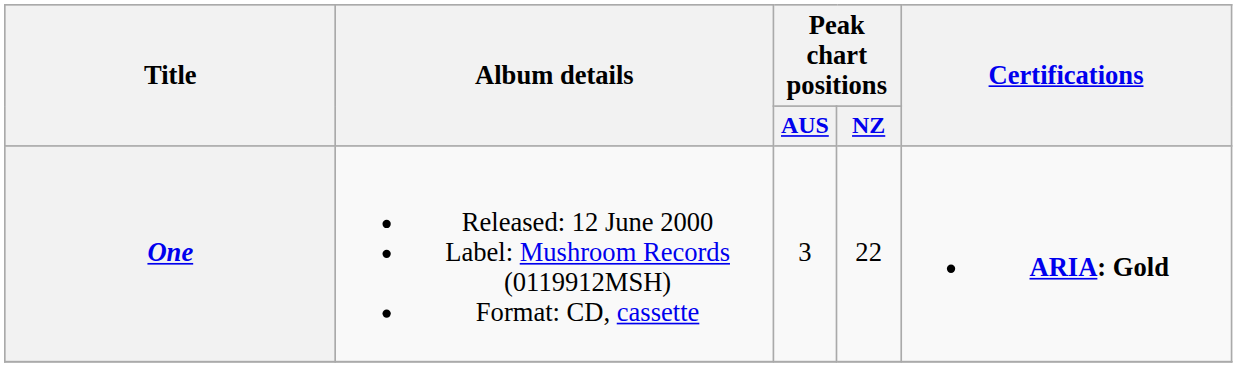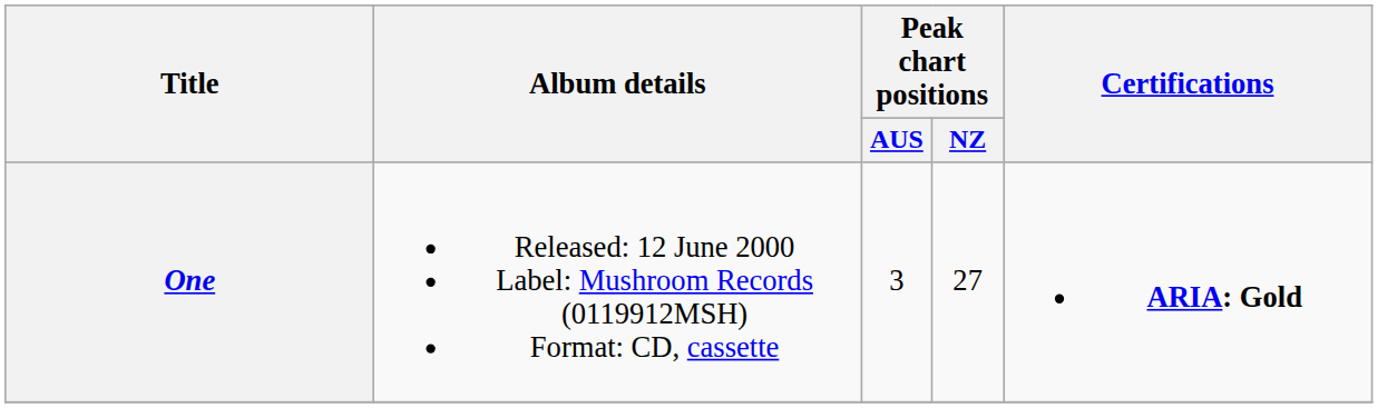 <table class="wikitable plainrowheaders" style="text-align:center;" border="1">
 <tr>
 <th scope="col" rowspan="2" style="width:12em;">Title</th>
 <th scope="col" rowspan="2" style="width:16em;">Album details</th>
 <th scope="col" colspan="2">Peak chart positions</th>
 <th scope="col" rowspan="2" style="width:12em;"><a href='#'>Certifications</a></th>
 </tr>
 <tr>
 <th scope="col" style="width:2.2em;font-size:90%;"><a href='#'>AUS</a><br></th>
 <th scope="col" style="width:2.2em;font-size:90%;"><a href='#'>NZ</a><br></th>
 </tr>
 <tr>
 <th scope="row"><em><a href='#'>One</a></em></th>
 <td><br><ul><li>Released: 12 June 2000</li><li>Label: <a href='#'>Mushroom Records</a> (0119912MSH)</li><li>Format: CD, <a href='#'>cassette</a></li></ul></td>
 <td>3</td>
-<td>22</td>
+<td>27</td>
 <td><strong><br><ul><li><a href='#'>ARIA</a>: Gold</li></ul></strong></td>
 </tr>
 <tr>
 </tr>
 </table>
